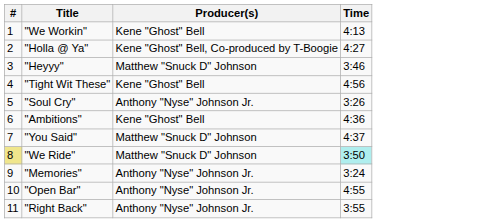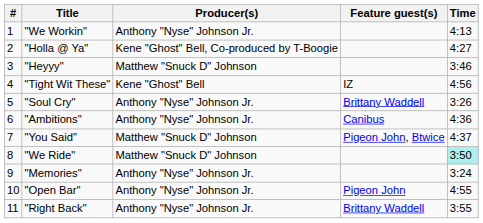 <table class="wikitable">
 <tr>
 <th style="text-align:center;">#</th>
 <th style="text-align:center;">Title</th>
 <th style="text-align:center;">Producer(s)</th>
+<th style="text-align:center;">Feature guest(s)</th>
 <th style="text-align:center;">Time</th>
 </tr>
 <tr>
 <td>1</td>
 <td>"We Workin"</td>
-<td>Kene "Ghost" Bell</td>
+<td>Anthony "Nyse" Johnson Jr.</td>
+<td></td>
 <td>4:13</td>
 </tr>
 <tr>
 <td>2</td>
 <td>"Holla @ Ya"</td>
 <td>Kene "Ghost" Bell, Co-produced by T-Boogie</td>
+<td></td>
 <td>4:27</td>
 </tr>
 <tr>
 <td>3</td>
 <td>"Heyyy"</td>
 <td>Matthew "Snuck D" Johnson</td>
+<td></td>
 <td>3:46</td>
 </tr>
 <tr>
 <td>4</td>
 <td>"Tight Wit These"</td>
 <td>Kene "Ghost" Bell</td>
+<td>IZ</td>
 <td>4:56</td>
 </tr>
 <tr>
 <td>5</td>
 <td>"Soul Cry"</td>
 <td>Anthony "Nyse" Johnson Jr.</td>
+<td><a href='#'>Brittany Waddell</a></td>
 <td>3:26</td>
 </tr>
 <tr>
 <td>6</td>
 <td>"Ambitions"</td>
-<td>Kene "Ghost" Bell</td>
+<td>Anthony "Nyse" Johnson Jr.</td>
+<td><a href='#'>Canibus</a></td>
 <td>4:36</td>
 </tr>
 <tr>
 <td>7</td>
 <td>"You Said"</td>
 <td>Matthew "Snuck D" Johnson</td>
+<td><a href='#'>Pigeon John</a>, <a href='#'>Btwice</a></td>
 <td>4:37</td>
 </tr>
 <tr>
-<td style="background: khaki;">8</td>
+<td>8</td>
 <td>"We Ride"</td>
 <td>Matthew "Snuck D" Johnson</td>
+<td></td>
 <td style="background: paleturquoise;">3:50</td>
 </tr>
 <tr>
 <td>9</td>
 <td>"Memories"</td>
 <td>Anthony "Nyse" Johnson Jr.</td>
+<td></td>
 <td>3:24</td>
 </tr>
 <tr>
 <td>10</td>
 <td>"Open Bar"</td>
 <td>Anthony "Nyse" Johnson Jr.</td>
+<td><a href='#'>Pigeon John</a></td>
 <td>4:55</td>
 </tr>
 <tr>
 <td>11</td>
 <td>"Right Back"</td>
 <td>Anthony "Nyse" Johnson Jr.</td>
+<td><a href='#'>Brittany Waddell</a></td>
 <td>3:55</td>
 </tr>
 </table>
